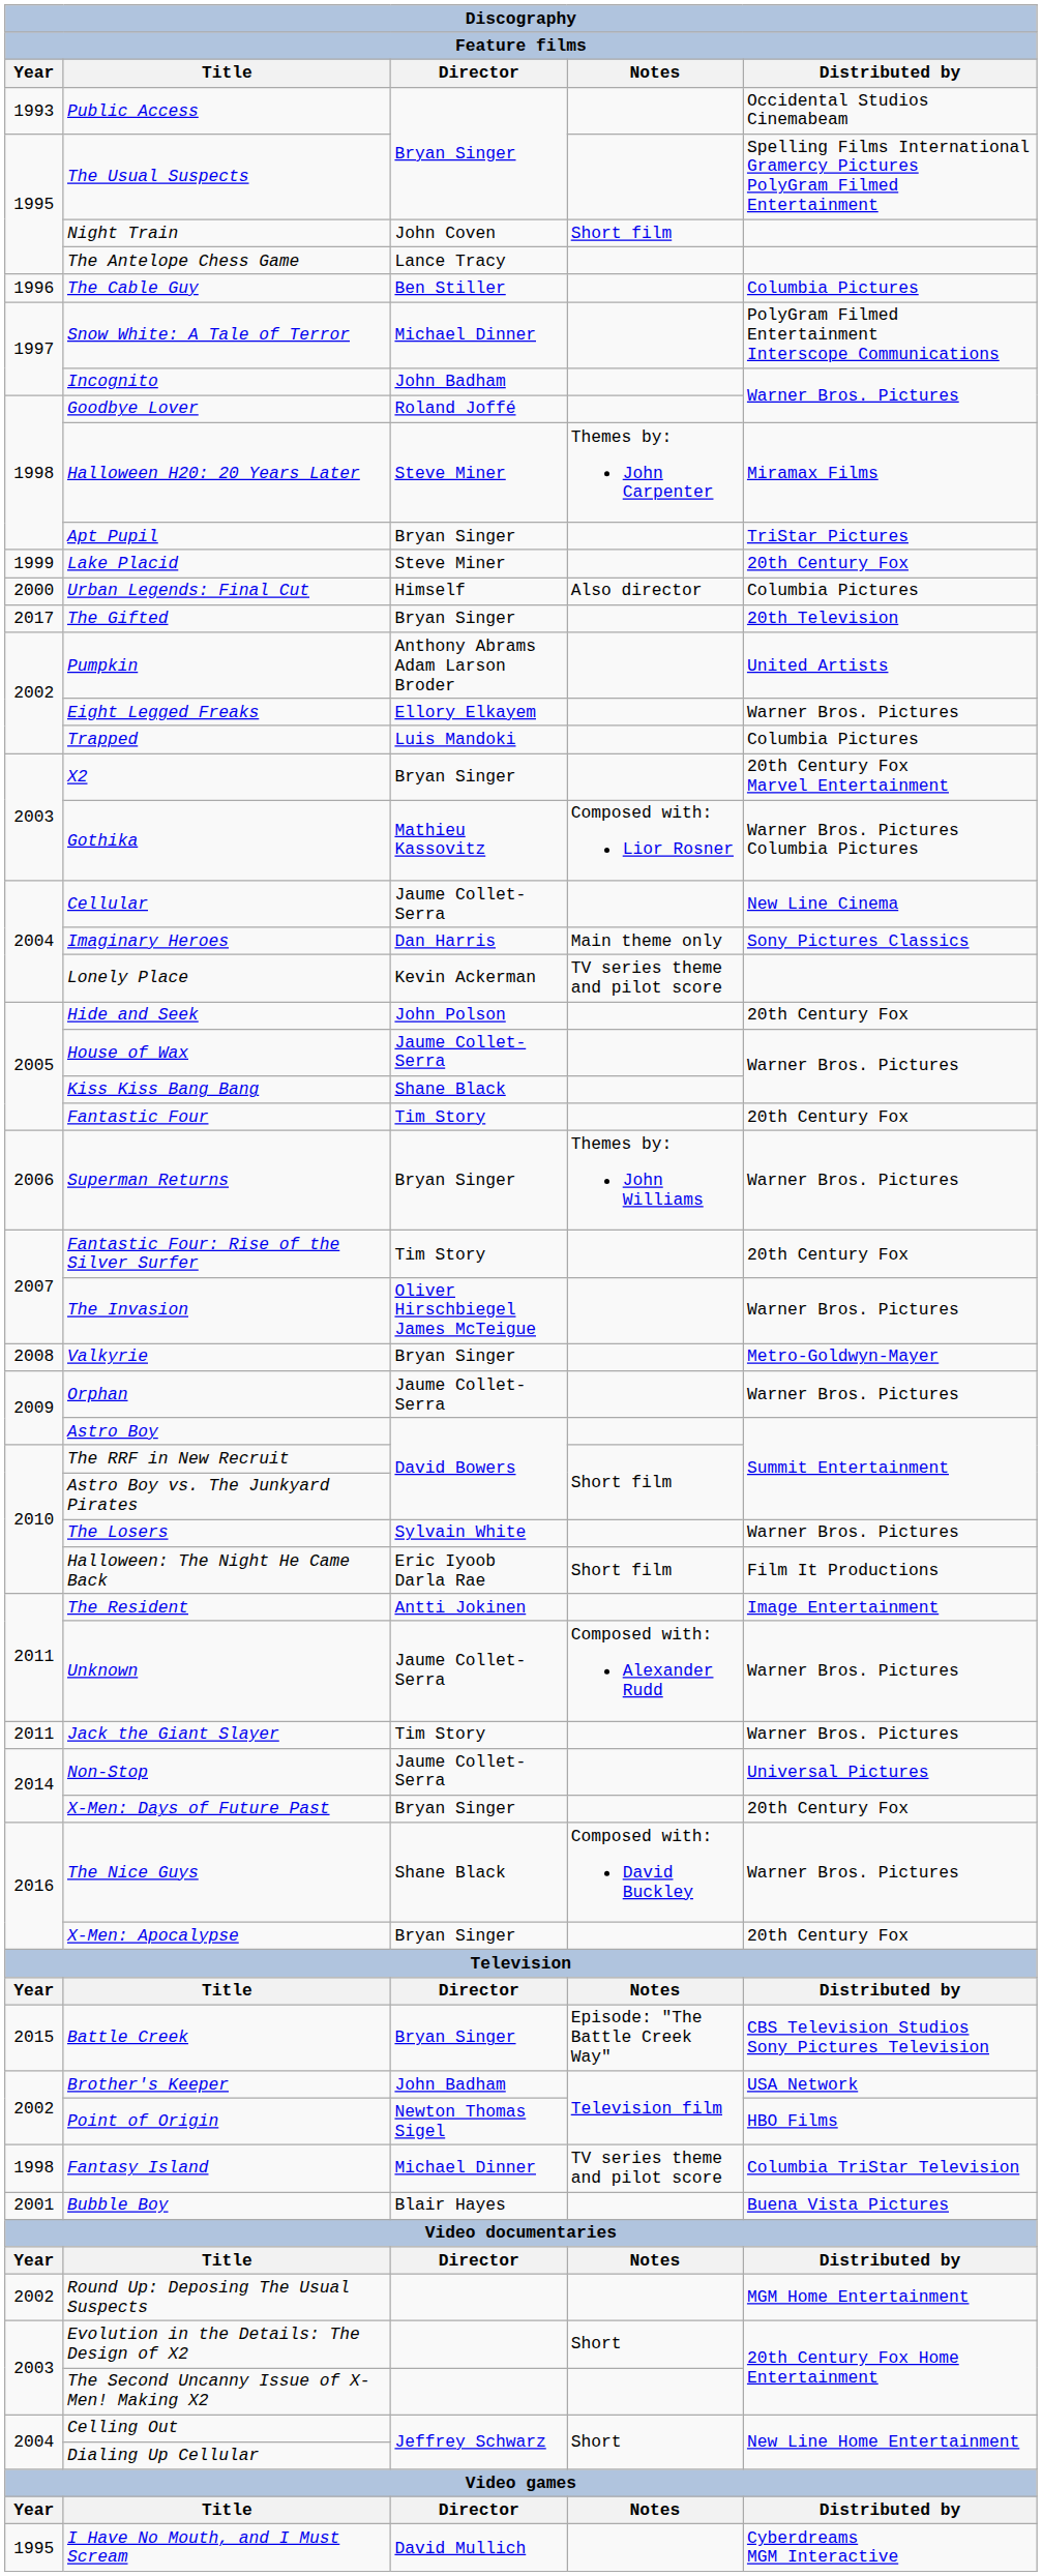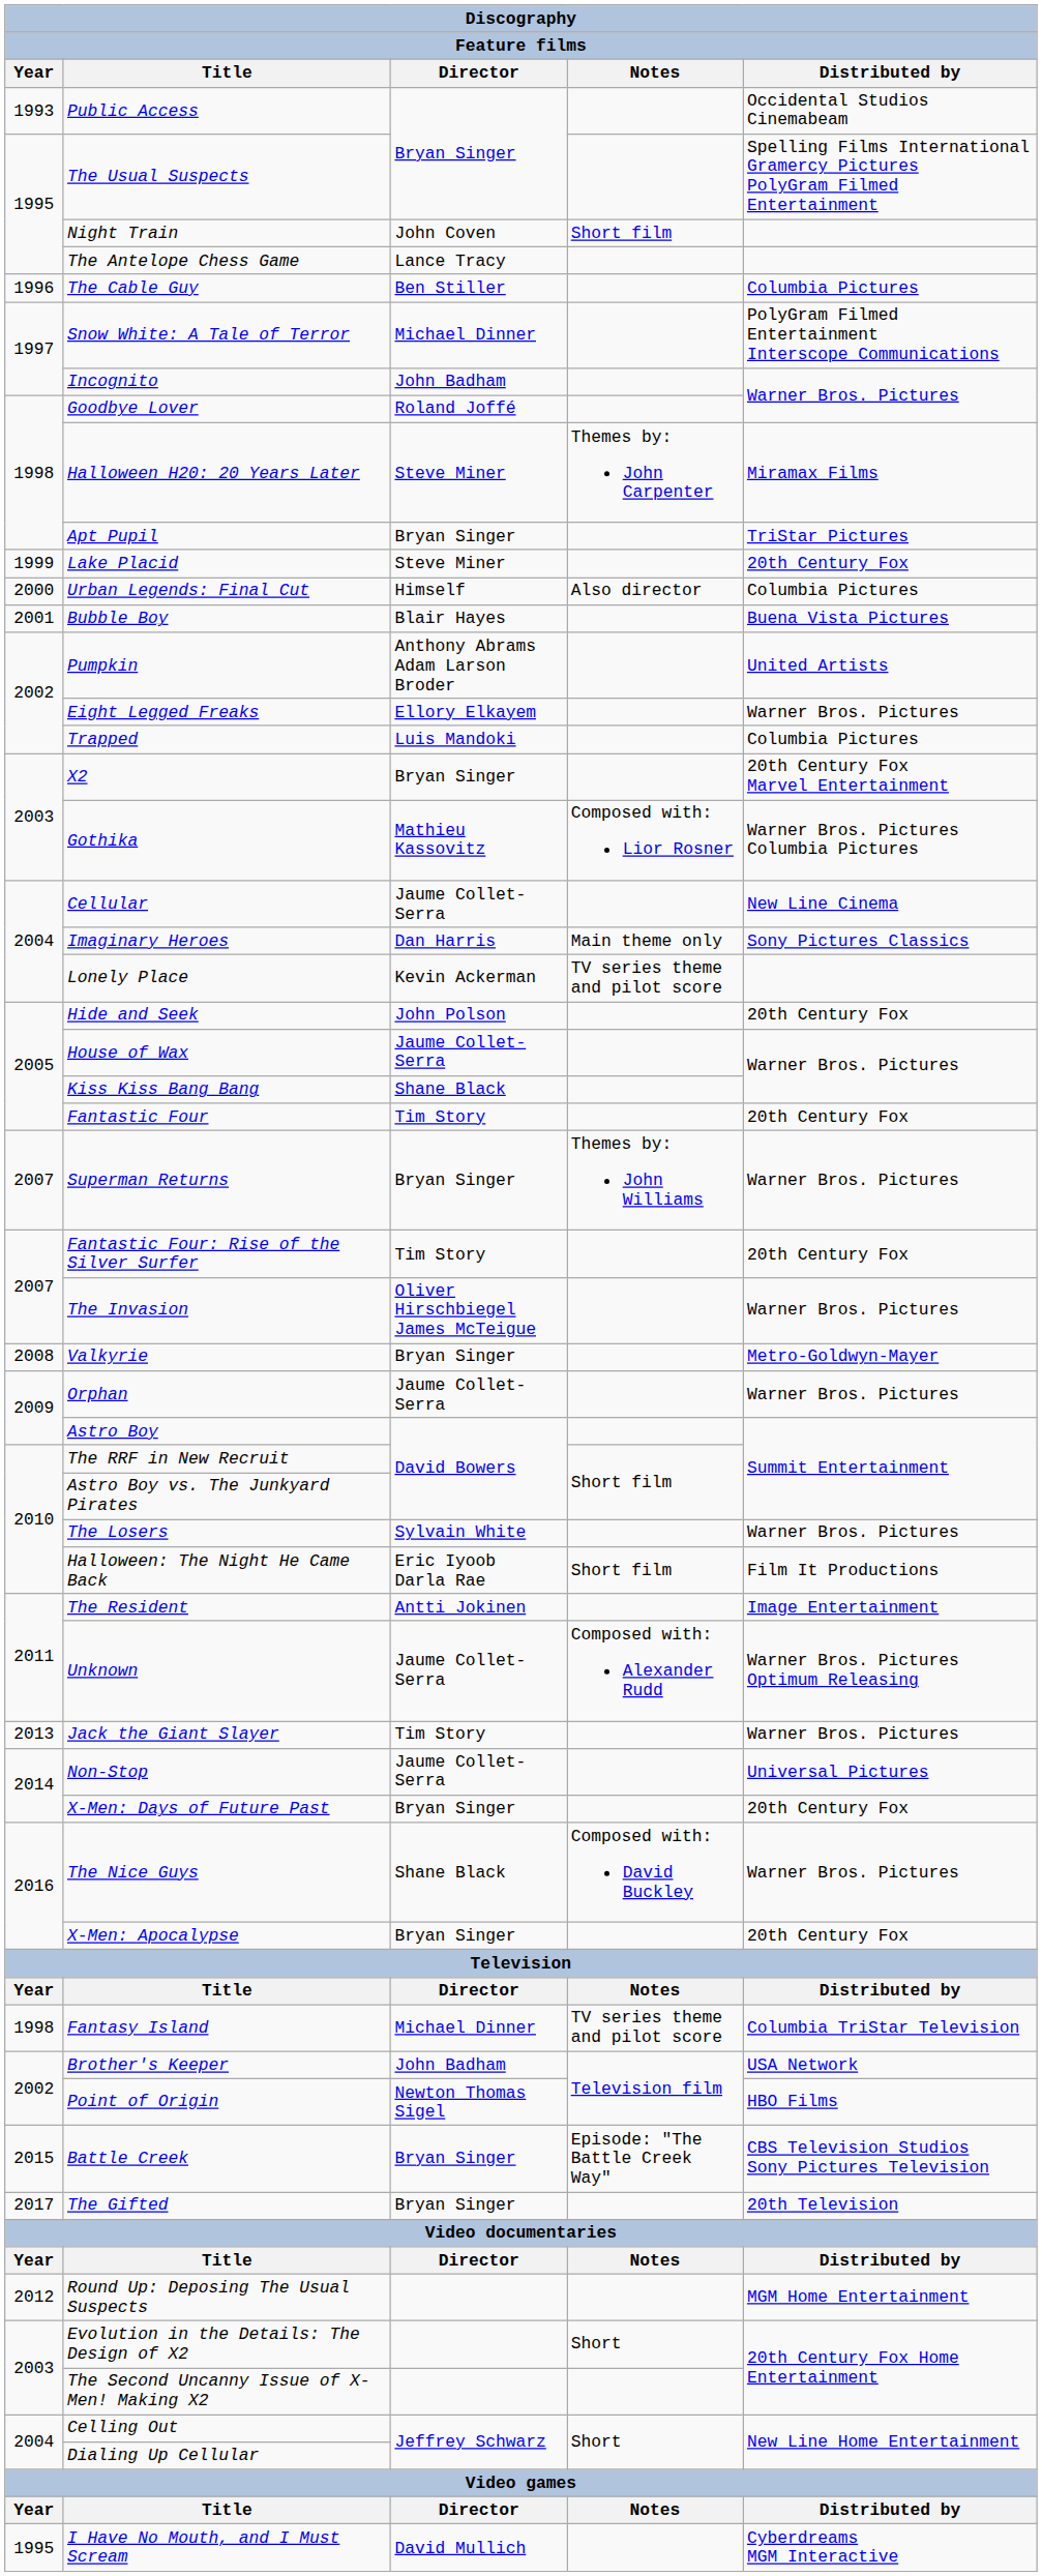 <table class="wikitable">
 <tr>
 <th colspan="5" style="background: LightSteelBlue;">Discography</th>
 </tr>
 <tr>
 <th colspan="5" style="background: LightSteelBlue;">Feature films</th>
 </tr>
 <tr>
 <th style="width:3em;">Year</th>
 <th style="width:19em;">Title</th>
 <th style="width:10em;">Director</th>
 <th style="width:10em;">Notes</th>
 <th style="width:17em;">Distributed by</th>
 </tr>
 <tr>
 <td style="text-align:center;">1993</td>
 <td><em><a href='#'>Public Access</a></em></td>
 <td rowspan="2"><a href='#'>Bryan Singer</a></td>
 <td></td>
 <td>Occidental Studios<br>Cinemabeam</td>
 </tr>
 <tr>
 <td rowspan="3" style="text-align:center;">1995</td>
 <td><em><a href='#'>The Usual Suspects</a></em></td>
 <td></td>
 <td>Spelling Films International<br><a href='#'>Gramercy Pictures</a><br><a href='#'>PolyGram Filmed Entertainment</a></td>
 </tr>
 <tr>
 <td><em>Night Train</em></td>
 <td>John Coven</td>
 <td><a href='#'>Short film</a></td>
 <td></td>
 </tr>
 <tr>
 <td><em>The Antelope Chess Game</em></td>
 <td>Lance Tracy</td>
 <td></td>
 <td></td>
 </tr>
 <tr>
 <td style="text-align:center;">1996</td>
 <td><em><a href='#'>The Cable Guy</a></em></td>
 <td><a href='#'>Ben Stiller</a></td>
 <td></td>
 <td><a href='#'>Columbia Pictures</a></td>
 </tr>
 <tr>
 <td rowspan="2" style="text-align:center;">1997</td>
 <td><em><a href='#'>Snow White: A Tale of Terror</a></em></td>
 <td><a href='#'>Michael Dinner</a></td>
 <td></td>
 <td>PolyGram Filmed Entertainment<br><a href='#'>Interscope Communications</a></td>
 </tr>
 <tr>
 <td><em><a href='#'>Incognito</a></em></td>
 <td><a href='#'>John Badham</a></td>
 <td></td>
 <td rowspan="2"><a href='#'>Warner Bros. Pictures</a></td>
 </tr>
 <tr>
 <td rowspan="3" style="text-align:center;">1998</td>
 <td><em><a href='#'>Goodbye Lover</a></em></td>
 <td><a href='#'>Roland Joffé</a></td>
 <td></td>
 </tr>
 <tr>
 <td><em><a href='#'>Halloween H20: 20 Years Later</a></em></td>
 <td><a href='#'>Steve Miner</a></td>
 <td>Themes by:<br><ul><li><a href='#'>John Carpenter</a></li></ul></td>
 <td><a href='#'>Miramax Films</a></td>
 </tr>
 <tr>
 <td><em><a href='#'>Apt Pupil</a></em></td>
 <td>Bryan Singer</td>
 <td></td>
 <td><a href='#'>TriStar Pictures</a></td>
 </tr>
 <tr>
 <td style="text-align:center;">1999</td>
 <td><em><a href='#'>Lake Placid</a></em></td>
 <td>Steve Miner</td>
 <td></td>
 <td><a href='#'>20th Century Fox</a></td>
 </tr>
 <tr>
 <td style="text-align:center;">2000</td>
 <td><em><a href='#'>Urban Legends: Final Cut</a></em></td>
 <td>Himself</td>
 <td>Also director</td>
 <td>Columbia Pictures</td>
 </tr>
 <tr>
-<td style="text-align:center;">2017</td>
-<td><em><a href='#'>The Gifted</a></em></td>
-<td>Bryan Singer</td>
+<td style="text-align:center;">2001</td>
+<td><em><a href='#'>Bubble Boy</a></em></td>
+<td>Blair Hayes</td>
 <td></td>
-<td><a href='#'>20th Television</a></td>
+<td><a href='#'>Buena Vista Pictures</a></td>
 </tr>
 <tr>
 <td rowspan="3" style="text-align:center;">2002</td>
 <td><em><a href='#'>Pumpkin</a></em></td>
 <td>Anthony Abrams<br>Adam Larson Broder</td>
 <td></td>
 <td><a href='#'>United Artists</a></td>
 </tr>
 <tr>
 <td><em><a href='#'>Eight Legged Freaks</a></em></td>
 <td><a href='#'>Ellory Elkayem</a></td>
 <td></td>
 <td>Warner Bros. Pictures</td>
 </tr>
 <tr>
 <td><em><a href='#'>Trapped</a></em></td>
 <td><a href='#'>Luis Mandoki</a></td>
 <td></td>
 <td>Columbia Pictures</td>
 </tr>
 <tr>
 <td rowspan="2" style="text-align:center;">2003</td>
 <td><em><a href='#'>X2</a></em></td>
 <td>Bryan Singer</td>
 <td></td>
 <td>20th Century Fox<br><a href='#'>Marvel Entertainment</a></td>
 </tr>
 <tr>
 <td><em><a href='#'>Gothika</a></em></td>
 <td><a href='#'>Mathieu Kassovitz</a></td>
 <td>Composed with:<br><ul><li><a href='#'>Lior Rosner</a></li></ul></td>
 <td>Warner Bros. Pictures<br>Columbia Pictures</td>
 </tr>
 <tr>
 <td rowspan="3" style="text-align:center;">2004</td>
 <td><em><a href='#'>Cellular</a></em></td>
 <td>Jaume Collet-Serra</td>
 <td></td>
 <td><a href='#'>New Line Cinema</a></td>
 </tr>
 <tr>
 <td><em><a href='#'>Imaginary Heroes</a></em></td>
 <td><a href='#'>Dan Harris</a></td>
 <td>Main theme only</td>
 <td><a href='#'>Sony Pictures Classics</a></td>
 </tr>
 <tr>
 <td><em>Lonely Place</em></td>
 <td>Kevin Ackerman</td>
 <td>TV series theme and pilot score</td>
 <td></td>
 </tr>
 <tr>
 <td rowspan="4" style="text-align:center;">2005</td>
 <td><em><a href='#'>Hide and Seek</a></em></td>
 <td><a href='#'>John Polson</a></td>
 <td></td>
 <td>20th Century Fox</td>
 </tr>
 <tr>
 <td><em><a href='#'>House of Wax</a></em></td>
 <td><a href='#'>Jaume Collet-Serra</a></td>
 <td></td>
 <td rowspan="2">Warner Bros. Pictures</td>
 </tr>
 <tr>
 <td><em><a href='#'>Kiss Kiss Bang Bang</a></em></td>
 <td><a href='#'>Shane Black</a></td>
 <td></td>
 </tr>
 <tr>
 <td><em><a href='#'>Fantastic Four</a></em></td>
 <td><a href='#'>Tim Story</a></td>
 <td></td>
 <td>20th Century Fox</td>
 </tr>
 <tr>
-<td style="text-align:center;">2006</td>
+<td style="text-align:center;">2007</td>
 <td><em><a href='#'>Superman Returns</a></em></td>
 <td>Bryan Singer</td>
 <td>Themes by:<br><ul><li><a href='#'>John Williams</a></li></ul></td>
 <td>Warner Bros. Pictures</td>
 </tr>
 <tr>
 <td rowspan="2" style="text-align:center;">2007</td>
 <td><em><a href='#'>Fantastic Four: Rise of the Silver Surfer</a></em></td>
 <td>Tim Story</td>
 <td></td>
 <td>20th Century Fox</td>
 </tr>
 <tr>
 <td><em><a href='#'>The Invasion</a></em></td>
 <td><a href='#'>Oliver Hirschbiegel</a><br><a href='#'>James McTeigue</a></td>
 <td></td>
 <td>Warner Bros. Pictures</td>
 </tr>
 <tr>
 <td style="text-align:center;">2008</td>
 <td><em><a href='#'>Valkyrie</a></em></td>
 <td>Bryan Singer</td>
 <td></td>
 <td><a href='#'>Metro-Goldwyn-Mayer</a></td>
 </tr>
 <tr>
 <td rowspan="2" style="text-align:center;">2009</td>
 <td><em><a href='#'>Orphan</a></em></td>
 <td>Jaume Collet-Serra</td>
 <td></td>
 <td>Warner Bros. Pictures</td>
 </tr>
 <tr>
 <td><em><a href='#'>Astro Boy</a></em></td>
 <td rowspan="3"><a href='#'>David Bowers</a></td>
 <td></td>
 <td rowspan="3"><a href='#'>Summit Entertainment</a></td>
 </tr>
 <tr>
 <td rowspan="4" style="text-align:center;">2010</td>
 <td><em>The RRF in New Recruit</em></td>
 <td rowspan="2">Short film</td>
 </tr>
 <tr>
 <td><em>Astro Boy vs. The Junkyard Pirates</em></td>
 </tr>
 <tr>
 <td><em><a href='#'>The Losers</a></em></td>
 <td><a href='#'>Sylvain White</a></td>
 <td></td>
 <td>Warner Bros. Pictures</td>
 </tr>
 <tr>
 <td><em>Halloween: The Night He Came Back</em></td>
 <td>Eric Iyoob<br>Darla Rae</td>
 <td>Short film</td>
 <td>Film It Productions</td>
 </tr>
 <tr>
 <td rowspan="2" style="text-align:center;">2011</td>
 <td><em><a href='#'>The Resident</a></em></td>
 <td><a href='#'>Antti Jokinen</a></td>
 <td></td>
 <td><a href='#'>Image Entertainment</a></td>
 </tr>
 <tr>
 <td><em><a href='#'>Unknown</a></em></td>
 <td>Jaume Collet-Serra</td>
 <td>Composed with:<br><ul><li><a href='#'>Alexander Rudd</a></li></ul></td>
-<td>Warner Bros. Pictures</td>
+<td>Warner Bros. Pictures<br><a href='#'>Optimum Releasing</a></td>
 </tr>
 <tr>
-<td style="text-align:center;">2011</td>
+<td style="text-align:center;">2013</td>
 <td><em><a href='#'>Jack the Giant Slayer</a></em></td>
 <td>Tim Story</td>
 <td></td>
 <td>Warner Bros. Pictures</td>
 </tr>
 <tr>
 <td rowspan="2" style="text-align:center;">2014</td>
 <td><em><a href='#'>Non-Stop</a></em></td>
 <td>Jaume Collet-Serra</td>
 <td></td>
 <td><a href='#'>Universal Pictures</a></td>
 </tr>
 <tr>
 <td><em><a href='#'>X-Men: Days of Future Past</a></em></td>
 <td>Bryan Singer</td>
 <td></td>
 <td>20th Century Fox</td>
 </tr>
 <tr>
 <td rowspan="2" style="text-align:center;">2016</td>
 <td><em><a href='#'>The Nice Guys</a></em></td>
 <td>Shane Black</td>
 <td>Composed with:<br><ul><li><a href='#'>David Buckley</a></li></ul></td>
 <td>Warner Bros. Pictures</td>
 </tr>
 <tr>
 <td><em><a href='#'>X-Men: Apocalypse</a></em></td>
 <td>Bryan Singer</td>
 <td></td>
 <td>20th Century Fox</td>
 </tr>
 <tr>
 <th colspan="5" style="background: LightSteelBlue;">Television</th>
 </tr>
 <tr>
 <th style="width:3em;">Year</th>
 <th style="width:19em;">Title</th>
 <th style="width:10em;">Director</th>
 <th style="width:10em;">Notes</th>
 <th style="width:17em;">Distributed by</th>
 </tr>
 <tr>
-<td style="text-align:center;">2015</td>
-<td><em><a href='#'>Battle Creek</a></em></td>
-<td><a href='#'>Bryan Singer</a></td>
-<td>Episode: "The Battle Creek Way"</td>
-<td><a href='#'>CBS Television Studios</a><br><a href='#'>Sony Pictures Television</a></td>
+<td style="text-align:center;">1998</td>
+<td><em><a href='#'>Fantasy Island</a></em></td>
+<td><a href='#'>Michael Dinner</a></td>
+<td>TV series theme and pilot score</td>
+<td><a href='#'>Columbia TriStar Television</a></td>
 </tr>
 <tr>
 <td rowspan="2" style="text-align:center;">2002</td>
 <td><em><a href='#'>Brother's Keeper</a></em></td>
 <td><a href='#'>John Badham</a></td>
 <td rowspan=2><a href='#'>Television film</a></td>
 <td><a href='#'>USA Network</a></td>
 </tr>
 <tr>
 <td><em><a href='#'>Point of Origin</a></em></td>
 <td><a href='#'>Newton Thomas Sigel</a></td>
 <td><a href='#'>HBO Films</a></td>
 </tr>
 <tr>
-<td style="text-align:center;">1998</td>
-<td><em><a href='#'>Fantasy Island</a></em></td>
-<td><a href='#'>Michael Dinner</a></td>
-<td>TV series theme and pilot score</td>
-<td><a href='#'>Columbia TriStar Television</a></td>
+<td style="text-align:center;">2015</td>
+<td><em><a href='#'>Battle Creek</a></em></td>
+<td><a href='#'>Bryan Singer</a></td>
+<td>Episode: "The Battle Creek Way"</td>
+<td><a href='#'>CBS Television Studios</a><br><a href='#'>Sony Pictures Television</a></td>
 </tr>
 <tr>
-<td style="text-align:center;">2001</td>
-<td><em><a href='#'>Bubble Boy</a></em></td>
-<td>Blair Hayes</td>
+<td style="text-align:center;">2017</td>
+<td><em><a href='#'>The Gifted</a></em></td>
+<td>Bryan Singer</td>
 <td></td>
-<td><a href='#'>Buena Vista Pictures</a></td>
+<td><a href='#'>20th Television</a></td>
 </tr>
 <tr>
 <th colspan="5" style="background: LightSteelBlue;">Video documentaries</th>
 </tr>
 <tr>
 <th style="width:3em;">Year</th>
 <th style="width:19em;">Title</th>
 <th style="width:10em;">Director</th>
 <th style="width:10em;">Notes</th>
 <th style="width:17em;">Distributed by</th>
 </tr>
 <tr>
-<td style="text-align:center;">2002</td>
+<td style="text-align:center;">2012</td>
 <td><em>Round Up: Deposing The Usual Suspects</em></td>
 <td></td>
 <td></td>
 <td><a href='#'>MGM Home Entertainment</a></td>
 </tr>
 <tr>
 <td rowspan="2" style="text-align:center;">2003</td>
 <td><em>Evolution in the Details: The Design of X2</em></td>
 <td></td>
 <td>Short</td>
 <td rowspan="2"><a href='#'>20th Century Fox Home Entertainment</a></td>
 </tr>
 <tr>
 <td><em>The Second Uncanny Issue of X-Men! Making X2</em></td>
 <td></td>
 <td></td>
 </tr>
 <tr>
 <td rowspan="2" style="text-align:center;">2004</td>
 <td><em>Celling Out</em></td>
 <td rowspan="2"><a href='#'>Jeffrey Schwarz</a></td>
 <td rowspan="2">Short</td>
 <td rowspan="2"><a href='#'>New Line Home Entertainment</a></td>
 </tr>
 <tr>
 <td><em>Dialing Up Cellular</em></td>
 </tr>
 <tr>
 <th colspan="5" style="background: LightSteelBlue;">Video games</th>
 </tr>
 <tr>
 <th style="width:3em;">Year</th>
 <th style="width:19em;">Title</th>
 <th style="width:10em;">Director</th>
 <th style="width:10em;">Notes</th>
 <th style="width:17em;">Distributed by</th>
 </tr>
 <tr>
 <td style="text-align:center;">1995</td>
 <td><em><a href='#'>I Have No Mouth, and I Must Scream</a></em></td>
 <td><a href='#'>David Mullich</a></td>
 <td></td>
 <td><a href='#'>Cyberdreams</a><br><a href='#'>MGM Interactive</a></td>
 </tr>
 </table>
